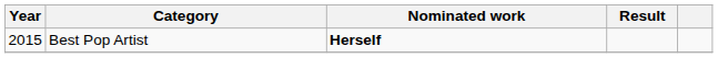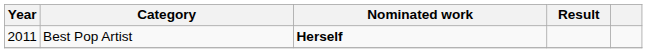 <table class="wikitable" style="width:85%;">
 <tr>
 <th width=5%>Year</th>
 <th style="width:40%;">Category</th>
 <th style="width:40%;">Nominated work</th>
 <th style="width:10%;">Result</th>
 <th width=5%></th>
 </tr>
 <tr>
-<td>2015</td>
+<td>2011</td>
 <td>Best Pop Artist</td>
 <td><strong>Herself</strong></td>
 <td></td>
 <td></td>
 </tr>
 <tr>
 </tr>
 </table>
